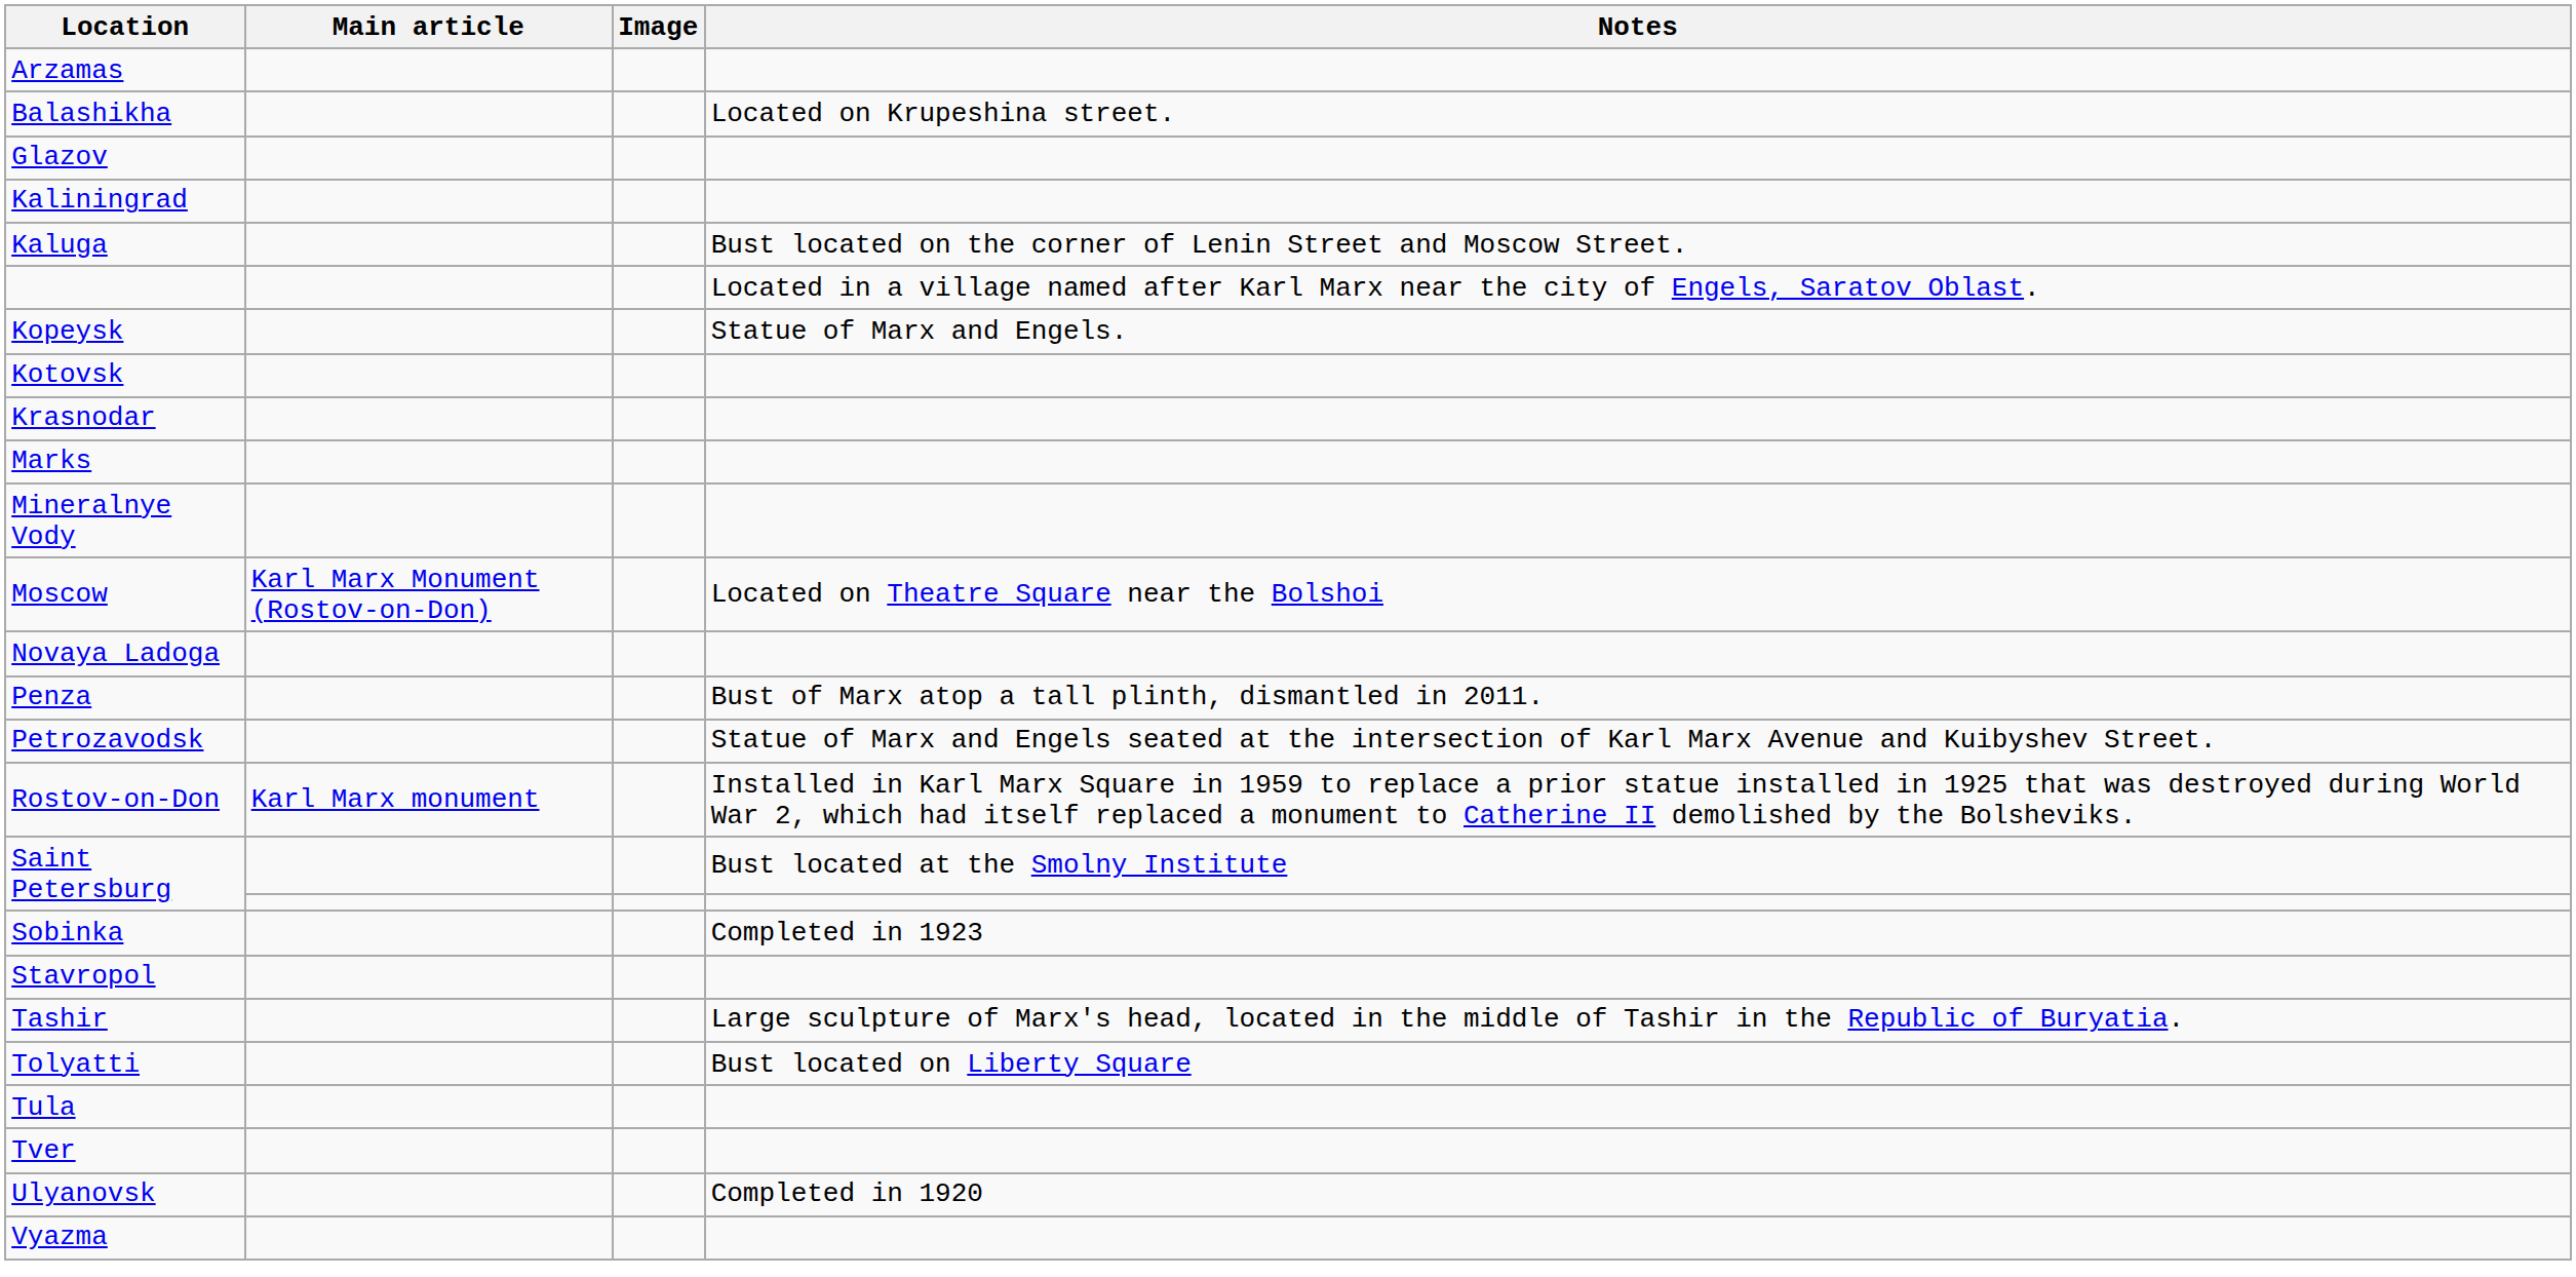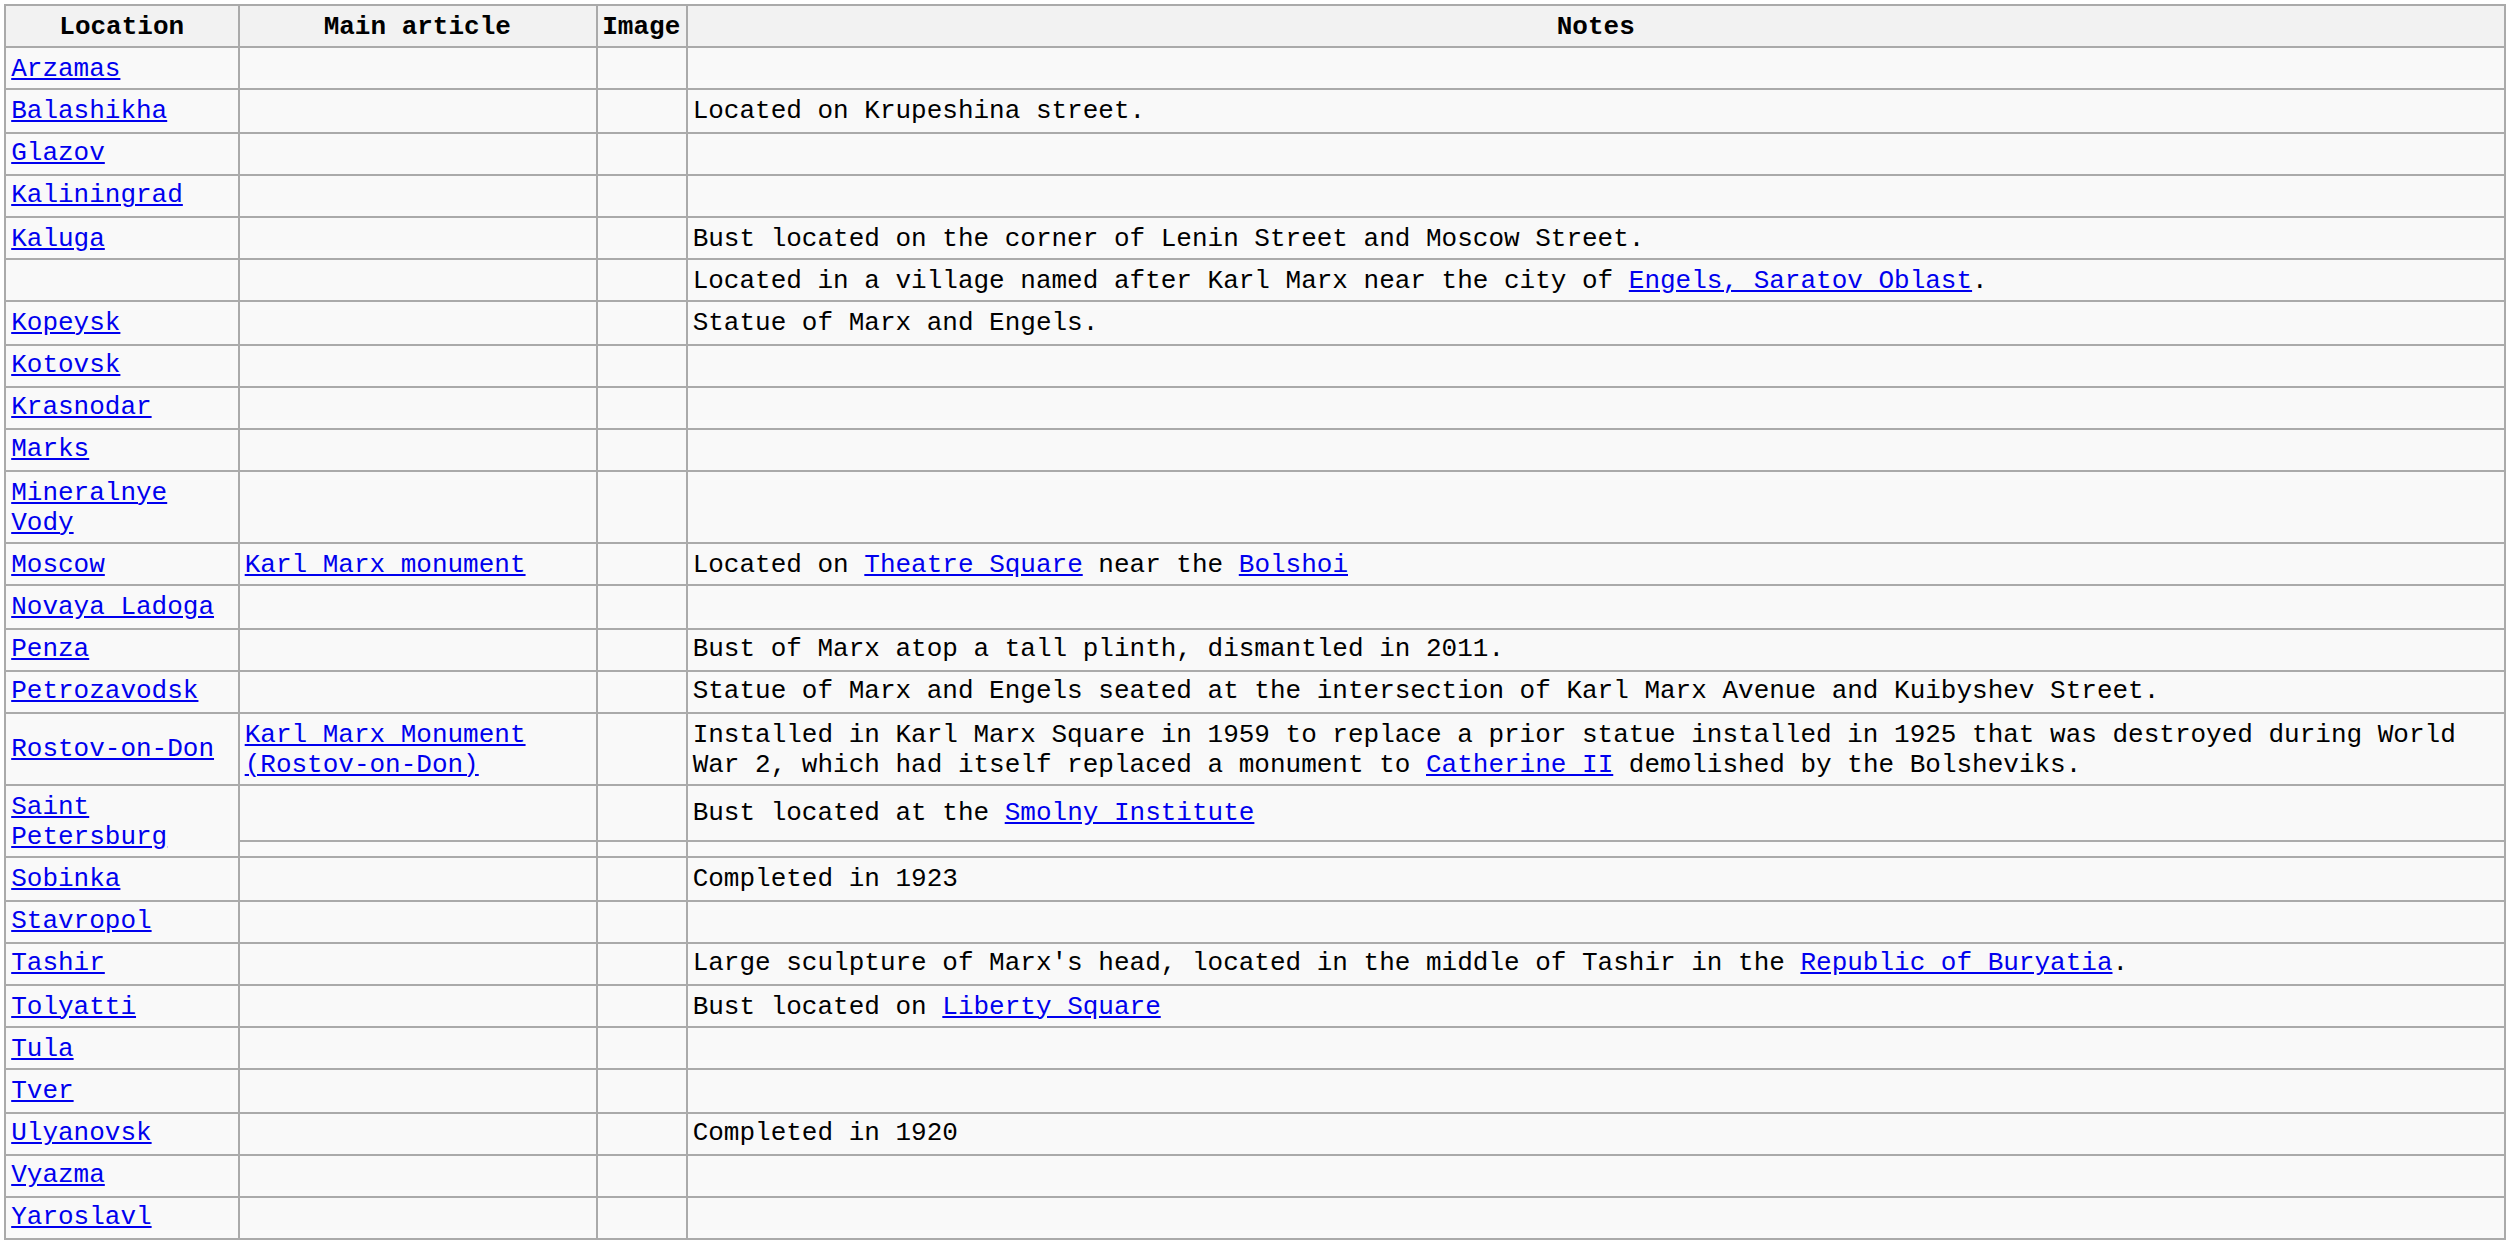 <table class="wide wikitable">
 <tr>
 <th>Location</th>
 <th>Main article</th>
 <th>Image</th>
 <th>Notes</th>
 </tr>
 <tr>
 <td><a href='#'>Arzamas</a></td>
 <td></td>
 <td></td>
 <td></td>
 </tr>
 <tr>
 <td><a href='#'>Balashikha</a></td>
 <td></td>
 <td></td>
 <td>Located on Krupeshina street.</td>
 </tr>
 <tr>
 <td><a href='#'>Glazov</a></td>
 <td></td>
 <td></td>
 <td></td>
 </tr>
 <tr>
 <td><a href='#'>Kaliningrad</a></td>
 <td></td>
 <td></td>
 <td></td>
 </tr>
 <tr>
 <td><a href='#'>Kaluga</a></td>
 <td></td>
 <td></td>
 <td>Bust located on the corner of Lenin Street and Moscow Street.</td>
 </tr>
 <tr>
 <td></td>
 <td></td>
 <td></td>
 <td>Located in a village named after Karl Marx near the city of <a href='#'>Engels, Saratov Oblast</a>.</td>
 </tr>
 <tr>
 <td><a href='#'>Kopeysk</a></td>
 <td></td>
 <td></td>
 <td>Statue of Marx and Engels.</td>
 </tr>
 <tr>
 <td><a href='#'>Kotovsk</a></td>
 <td></td>
 <td></td>
 <td></td>
 </tr>
 <tr>
 <td><a href='#'>Krasnodar</a></td>
 <td></td>
 <td></td>
 <td></td>
 </tr>
 <tr>
 <td><a href='#'>Marks</a></td>
 <td></td>
 <td></td>
 <td></td>
 </tr>
 <tr>
 <td><a href='#'>Mineralnye Vody</a></td>
 <td></td>
 <td></td>
 <td></td>
 </tr>
 <tr>
 <td><a href='#'>Moscow</a></td>
-<td><a href='#'>Karl Marx Monument (Rostov-on-Don)</a></td>
+<td><a href='#'>Karl Marx monument</a></td>
 <td></td>
 <td>Located on <a href='#'>Theatre Square</a> near the <a href='#'>Bolshoi</a></td>
 </tr>
 <tr>
 <td><a href='#'>Novaya Ladoga</a></td>
 <td></td>
 <td></td>
 <td></td>
 </tr>
 <tr>
 <td><a href='#'>Penza</a></td>
 <td></td>
 <td></td>
 <td>Bust of Marx atop a tall plinth, dismantled in 2011.</td>
 </tr>
 <tr>
 <td><a href='#'>Petrozavodsk</a></td>
 <td></td>
 <td></td>
 <td>Statue of Marx and Engels seated at the intersection of Karl Marx Avenue and Kuibyshev Street.</td>
 </tr>
 <tr>
 <td><a href='#'>Rostov-on-Don</a></td>
-<td><a href='#'>Karl Marx monument</a></td>
+<td><a href='#'>Karl Marx Monument (Rostov-on-Don)</a></td>
 <td></td>
 <td>Installed in Karl Marx Square in 1959 to replace a prior statue installed in 1925 that was destroyed during World War 2, which had itself replaced a monument to <a href='#'>Catherine II</a> demolished by the Bolsheviks.</td>
 </tr>
 <tr>
 <td rowspan=2><a href='#'>Saint Petersburg</a></td>
 <td></td>
 <td></td>
 <td>Bust located at the <a href='#'>Smolny Institute</a></td>
 </tr>
 <tr>
 <td></td>
 <td></td>
 <td></td>
 </tr>
 <tr>
 <td><a href='#'>Sobinka</a></td>
 <td></td>
 <td></td>
 <td>Completed in 1923</td>
 </tr>
 <tr>
 <td><a href='#'>Stavropol</a></td>
 <td></td>
 <td></td>
 <td></td>
 </tr>
 <tr>
 <td><a href='#'>Tashir</a></td>
 <td></td>
 <td></td>
 <td>Large sculpture of Marx's head, located in the middle of Tashir in the <a href='#'>Republic of Buryatia</a>.</td>
 </tr>
 <tr>
 <td><a href='#'>Tolyatti</a></td>
 <td></td>
 <td></td>
 <td>Bust located on <a href='#'>Liberty Square</a></td>
 </tr>
 <tr>
 <td><a href='#'>Tula</a></td>
 <td></td>
 <td></td>
 <td></td>
 </tr>
 <tr>
 <td><a href='#'>Tver</a></td>
 <td></td>
 <td></td>
 <td></td>
 </tr>
 <tr>
 <td><a href='#'>Ulyanovsk</a></td>
 <td></td>
 <td></td>
 <td>Completed in 1920</td>
 </tr>
 <tr>
 <td><a href='#'>Vyazma</a></td>
 <td></td>
 <td></td>
 <td></td>
 </tr>
 <tr>
+<td><a href='#'>Yaroslavl</a></td>
+<td></td>
+<td></td>
+<td></td>
+</tr>
+<tr>
 </tr>
 </table>
